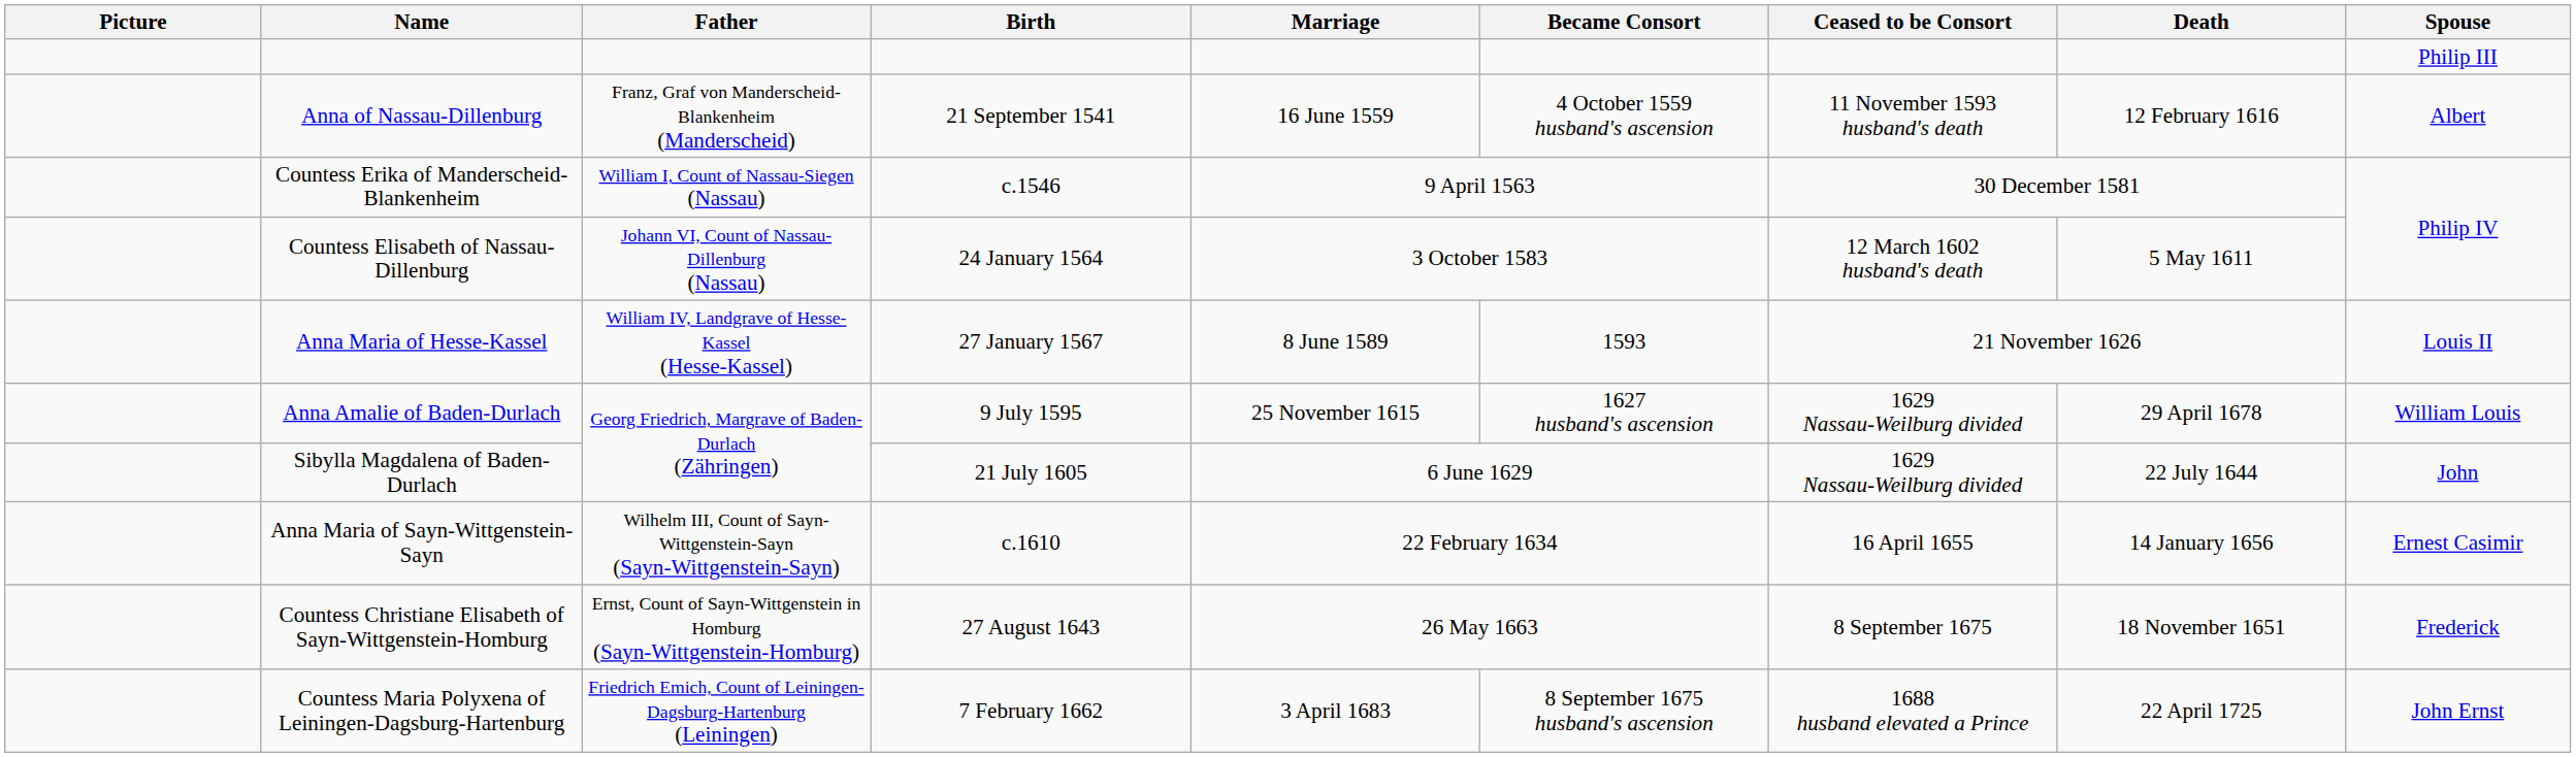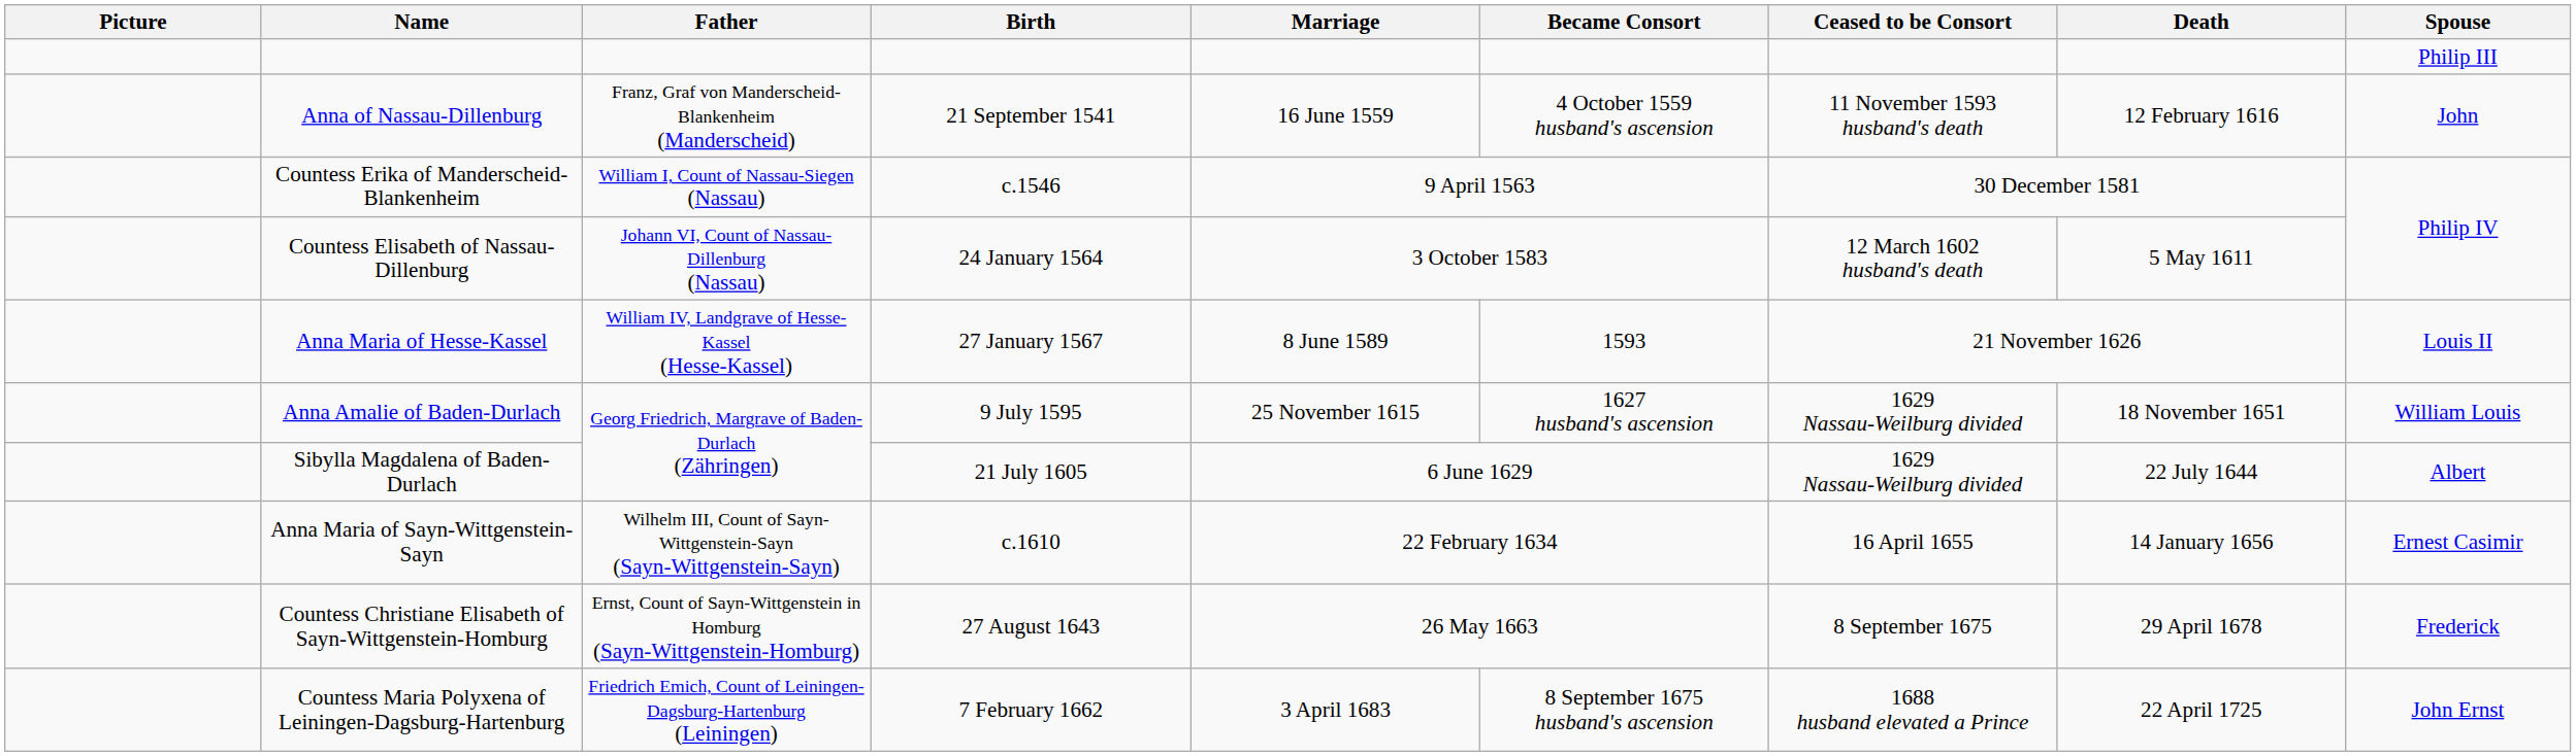 <table width=95% class="wikitable">
 <tr>
 <th width = "8%">Picture</th>
 <th width = "10%">Name</th>
 <th width = "9%">Father</th>
 <th width = "10%">Birth</th>
 <th width = "9%">Marriage</th>
 <th width = "9%">Became Consort</th>
 <th width = "9%">Ceased to be Consort</th>
 <th width = "9%">Death</th>
 <th width = "7%">Spouse</th>
 </tr>
 <tr>
 <td align="center"></td>
 <td align="center"></td>
 <td align="center"></td>
 <td align="center"></td>
 <td align="center"></td>
 <td align="center"></td>
 <td align="center"></td>
 <td align="center"></td>
 <td align="center"><a href='#'>Philip III</a></td>
 </tr>
 <tr>
 <td align="center"></td>
 <td align="center"><a href='#'>Anna of Nassau-Dillenburg</a></td>
 <td align="center"><small>Franz, Graf von Manderscheid-Blankenheim</small><br>(<a href='#'>Manderscheid</a>)</td>
 <td align="center">21 September 1541</td>
 <td align="center">16 June 1559</td>
 <td align="center">4 October 1559<br><em>husband's ascension</em></td>
 <td align="center">11 November 1593<br><em>husband's death</em></td>
 <td align="center">12 February 1616</td>
-<td align="center"><a href='#'>Albert</a></td>
+<td align="center"><a href='#'>John</a></td>
 </tr>
 <tr>
 <td align="center"></td>
 <td align="center">Countess Erika of Manderscheid-Blankenheim</td>
 <td align="center"><small><a href='#'>William I, Count of Nassau-Siegen</a></small><br>(<a href='#'>Nassau</a>)</td>
 <td align="center">c.1546</td>
 <td align="center" colspan="2">9 April 1563</td>
 <td align="center" colspan="2">30 December 1581</td>
 <td align="center" rowspan="2"><a href='#'>Philip IV</a></td>
 </tr>
 <tr>
 <td align="center"></td>
 <td align="center">Countess Elisabeth of Nassau-Dillenburg</td>
 <td align="center"><small><a href='#'>Johann VI, Count of Nassau-Dillenburg</a></small><br>(<a href='#'>Nassau</a>)</td>
 <td align="center">24 January 1564</td>
 <td align="center" colspan="2">3 October 1583</td>
 <td align="center">12 March 1602<br><em>husband's death</em></td>
 <td align="center">5 May 1611</td>
 </tr>
 <tr>
 <td align="center"></td>
 <td align="center"><a href='#'>Anna Maria of Hesse-Kassel</a></td>
 <td align="center"><small><a href='#'>William IV, Landgrave of Hesse-Kassel</a></small><br>(<a href='#'>Hesse-Kassel</a>)</td>
 <td align="center">27 January 1567</td>
 <td align="center">8 June 1589</td>
 <td align="center">1593</td>
 <td align="center" colspan="2">21 November 1626</td>
 <td align="center"><a href='#'>Louis II</a></td>
 </tr>
 <tr>
 <td align="center"></td>
 <td align="center"><a href='#'>Anna Amalie of Baden-Durlach</a></td>
 <td align="center" rowspan="2"><small><a href='#'>Georg Friedrich, Margrave of Baden-Durlach</a></small><br>(<a href='#'>Zähringen</a>)</td>
 <td align="center">9 July 1595</td>
 <td align="center">25 November 1615</td>
 <td align="center">1627<br><em>husband's ascension</em></td>
 <td align="center">1629<br><em>Nassau-Weilburg divided</em></td>
-<td align="center">29 April 1678</td>
+<td align="center">18 November 1651</td>
 <td align="center"><a href='#'>William Louis</a></td>
 </tr>
 <tr>
 <td align="center"></td>
 <td align="center">Sibylla Magdalena of Baden-Durlach</td>
 <td align="center">21 July 1605</td>
 <td align="center" colspan="2">6 June 1629</td>
 <td align="center">1629<br><em>Nassau-Weilburg divided</em></td>
 <td align="center">22 July 1644</td>
-<td align="center"><a href='#'>John</a></td>
+<td align="center"><a href='#'>Albert</a></td>
 </tr>
 <tr>
 <td align="center"></td>
 <td align="center">Anna Maria of Sayn-Wittgenstein-Sayn</td>
 <td align="center"><small>Wilhelm III, Count of Sayn-Wittgenstein-Sayn</small><br>(<a href='#'>Sayn-Wittgenstein-Sayn</a>)</td>
 <td align="center">c.1610</td>
 <td align="center" colspan="2">22 February 1634</td>
 <td align="center">16 April 1655</td>
 <td align="center">14 January 1656</td>
 <td align="center"><a href='#'>Ernest Casimir</a></td>
 </tr>
 <tr>
 <td align="center"></td>
 <td align="center">Countess Christiane Elisabeth of Sayn-Wittgenstein-Homburg</td>
 <td align="center"><small>Ernst, Count of Sayn-Wittgenstein in Homburg</small><br>(<a href='#'>Sayn-Wittgenstein-Homburg</a>)</td>
 <td align="center">27 August 1643</td>
 <td align="center" colspan="2">26 May 1663</td>
 <td align="center">8 September 1675</td>
-<td align="center">18 November 1651</td>
+<td align="center">29 April 1678</td>
 <td align="center"><a href='#'>Frederick</a></td>
 </tr>
 <tr>
 <td align="center"></td>
 <td align="center">Countess Maria Polyxena of Leiningen-Dagsburg-Hartenburg</td>
 <td align="center"><small><a href='#'>Friedrich Emich, Count of Leiningen-Dagsburg-Hartenburg</a></small><br>(<a href='#'>Leiningen</a>)</td>
 <td align="center">7 February 1662</td>
 <td align="center">3 April 1683</td>
 <td align="center">8 September 1675<br><em>husband's ascension</em></td>
 <td align="center">1688 <br><em>husband elevated a Prince</em></td>
 <td align="center">22 April 1725</td>
 <td align="center"><a href='#'>John Ernst</a></td>
 </tr>
 </table>
